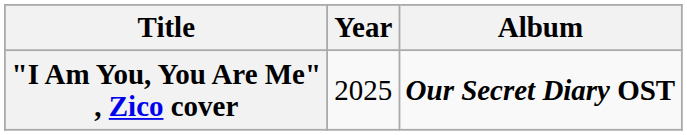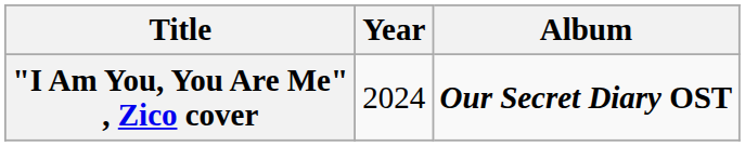 <table class="wikitable plainrowheaders" style="text-align:center">
 <tr>
 <th scope="col">Title</th>
 <th scope="col">Year</th>
 <th scope="col">Album</th>
 </tr>
 <tr>
 <th scope="row">"I Am You, You Are Me"<br>, <a href='#'>Zico</a> cover</th>
-<td>2025</td>
+<td>2024</td>
 <td><strong><em>Our Secret Diary</em> OST</strong></td>
 </tr>
 </table>
